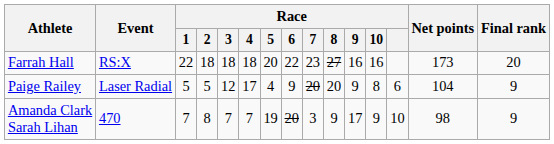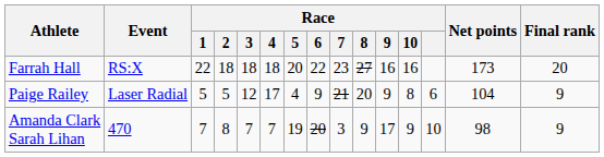 <table class=wikitable style=font-size:90%;text-align:center>
 <tr>
 <th rowspan=2>Athlete</th>
 <th rowspan=2>Event</th>
 <th colspan=11>Race</th>
 <th rowspan=2>Net points</th>
 <th rowspan=2>Final rank</th>
 </tr>
 <tr style=font-size:95%>
 <th>1</th>
 <th>2</th>
 <th>3</th>
 <th>4</th>
 <th>5</th>
 <th>6</th>
 <th>7</th>
 <th>8</th>
 <th>9</th>
 <th>10</th>
 <th></th>
 </tr>
 <tr>
 <td align=left><a href='#'>Farrah Hall</a></td>
 <td align=left><a href='#'>RS:X</a></td>
 <td>22</td>
 <td>18</td>
 <td>18</td>
 <td>18</td>
 <td>20</td>
 <td>22</td>
 <td>23</td>
 <td><s>27<br><small></small></s></td>
 <td>16</td>
 <td>16</td>
 <td></td>
 <td>173</td>
 <td>20</td>
 </tr>
 <tr>
 <td align=left><a href='#'>Paige Railey</a></td>
 <td align=left><a href='#'>Laser Radial</a></td>
 <td>5</td>
 <td>5</td>
 <td>12</td>
 <td>17</td>
 <td>4</td>
 <td>9</td>
-<td><s>20</s></td>
+<td><s>21</s></td>
 <td>20</td>
 <td>9</td>
 <td>8</td>
 <td>6</td>
 <td>104</td>
 <td>9</td>
 </tr>
 <tr>
 <td align=left><a href='#'>Amanda Clark</a><br><a href='#'>Sarah Lihan</a></td>
 <td align=left><a href='#'>470</a></td>
 <td>7</td>
 <td>8</td>
 <td>7</td>
 <td>7</td>
 <td>19</td>
 <td><s>20</s></td>
 <td>3</td>
 <td>9</td>
 <td>17</td>
 <td>9</td>
 <td>10</td>
 <td>98</td>
 <td>9</td>
 </tr>
 </table>
